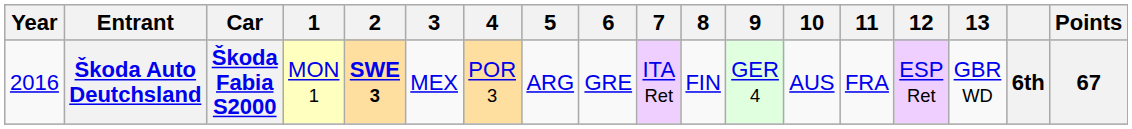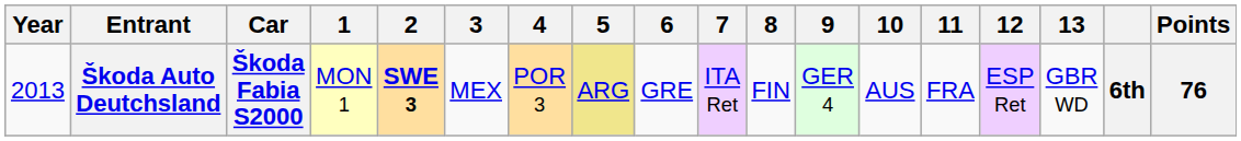 <table class="wikitable" style="text-align:center; font-size:90%">
 <tr>
 <th>Year</th>
 <th>Entrant</th>
 <th>Car</th>
 <th>1</th>
 <th>2</th>
 <th>3</th>
 <th>4</th>
 <th>5</th>
 <th>6</th>
 <th>7</th>
 <th>8</th>
 <th>9</th>
 <th>10</th>
 <th>11</th>
 <th>12</th>
 <th>13</th>
 <th></th>
 <th>Points</th>
 </tr>
 <tr>
-<td><a href='#'>2016</a></td>
+<td><a href='#'>2013</a></td>
 <th><a href='#'>Škoda Auto Deutchsland</a></th>
 <th><a href='#'>Škoda Fabia S2000</a></th>
 <td style="background:#FFFFBF;"><a href='#'>MON</a><br><small>1</small></td>
 <td style="background:#FFDF9F;"><strong><a href='#'>SWE</a><br><small>3</small></strong></td>
 <td><a href='#'>MEX</a></td>
 <td style="background:#FFDF9F;"><a href='#'>POR</a><br><small>3</small></td>
-<td><a href='#'>ARG</a></td>
+<td style="background: khaki;"><a href='#'>ARG</a></td>
 <td><a href='#'>GRE</a></td>
 <td style="background:#efcfff;"><a href='#'>ITA</a><br><small>Ret</small></td>
 <td><a href='#'>FIN</a></td>
 <td style="background:#dfffdf;"><a href='#'>GER</a><br><small>4</small></td>
 <td><a href='#'>AUS</a></td>
 <td><a href='#'>FRA</a></td>
 <td style="background:#efcfff;"><a href='#'>ESP</a><br><small>Ret</small></td>
 <td><a href='#'>GBR</a><br><small>WD</small></td>
 <th>6th</th>
-<th>67</th>
+<th>76</th>
 </tr>
 </table>
